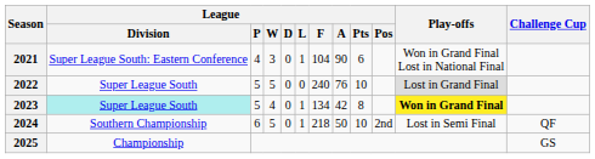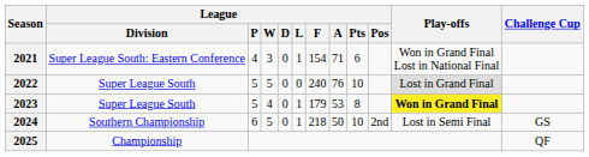 <table class="wikitable" style="text-align: center">
 <tr>
 <th rowspan=2>Season</th>
 <th colspan=9>League</th>
 <th rowspan=2>Play-offs</th>
 <th rowspan=2><a href='#'>Challenge Cup</a></th>
 </tr>
 <tr>
 <th>Division</th>
 <th>P</th>
 <th>W</th>
 <th>D</th>
 <th>L</th>
 <th>F</th>
 <th>A</th>
 <th>Pts</th>
 <th>Pos</th>
 </tr>
 <tr>
 <th scope="row">2021</th>
 <td><a href='#'>Super League South: Eastern Conference</a></td>
 <td>4</td>
 <td>3</td>
 <td>0</td>
 <td>1</td>
-<td>104</td>
-<td>90</td>
+<td>154</td>
+<td>71</td>
 <td>6</td>
 <td></td>
 <td>Won in Grand Final<br>Lost in National Final</td>
 <td></td>
 </tr>
 <tr>
 <th scope="row">2022</th>
 <td><a href='#'>Super League South</a></td>
 <td>5</td>
 <td>5</td>
 <td>0</td>
 <td>0</td>
 <td>240</td>
 <td>76</td>
 <td>10</td>
 <td></td>
 <td style="background-color:#DDD">Lost in Grand Final</td>
 <td></td>
 </tr>
 <tr>
 <th scope="row">2023</th>
-<td style="background: paleturquoise;"><a href='#'>Super League South</a></td>
+<td><a href='#'>Super League South</a></td>
 <td>5</td>
 <td>4</td>
 <td>0</td>
 <td>1</td>
-<td>134</td>
-<td>42</td>
+<td>179</td>
+<td>53</td>
 <td>8</td>
 <td></td>
 <td style="background-color:#FE2"><strong>Won in Grand Final</strong></td>
 <td></td>
 </tr>
 <tr>
 <th>2024</th>
 <td><a href='#'>Southern Championship</a></td>
 <td>6</td>
 <td>5</td>
 <td>0</td>
 <td>1</td>
 <td>218</td>
 <td>50</td>
 <td>10</td>
 <td>2nd</td>
 <td>Lost in Semi Final</td>
-<td>QF</td>
+<td>GS</td>
 </tr>
 <tr>
 <th scope="row">2025</th>
 <td><a href='#'>Championship</a></td>
 <td colspan=9></td>
-<td>GS</td>
+<td>QF</td>
 </tr>
 </table>
